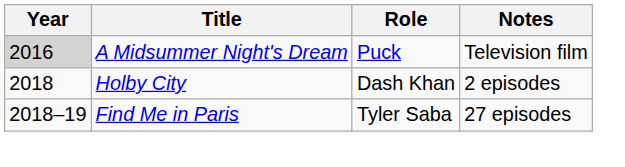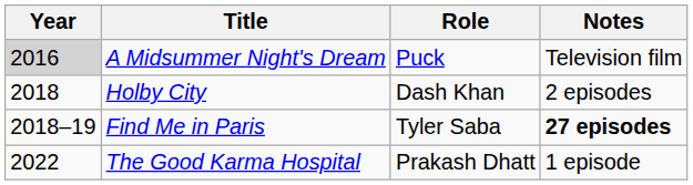 <table class="wikitable unsortable">
 <tr>
 <th>Year</th>
 <th>Title</th>
 <th>Role</th>
 <th>Notes</th>
 </tr>
 <tr>
 <td style="background: lightgrey;">2016</td>
 <td><em><a href='#'>A Midsummer Night's Dream</a></em></td>
 <td><a href='#'>Puck</a></td>
 <td>Television film</td>
 </tr>
 <tr>
 <td>2018</td>
 <td><em><a href='#'>Holby City</a></em></td>
 <td>Dash Khan</td>
 <td>2 episodes</td>
 </tr>
 <tr>
 <td>2018–19</td>
 <td><em><a href='#'>Find Me in Paris</a></em></td>
 <td>Tyler Saba</td>
-<td>27 episodes</td>
+<td><strong>27 episodes</strong></td>
+</tr>
+<tr>
+<td>2022</td>
+<td><em><a href='#'>The Good Karma Hospital</a></em></td>
+<td>Prakash Dhatt</td>
+<td>1 episode</td>
 </tr>
 </table>
